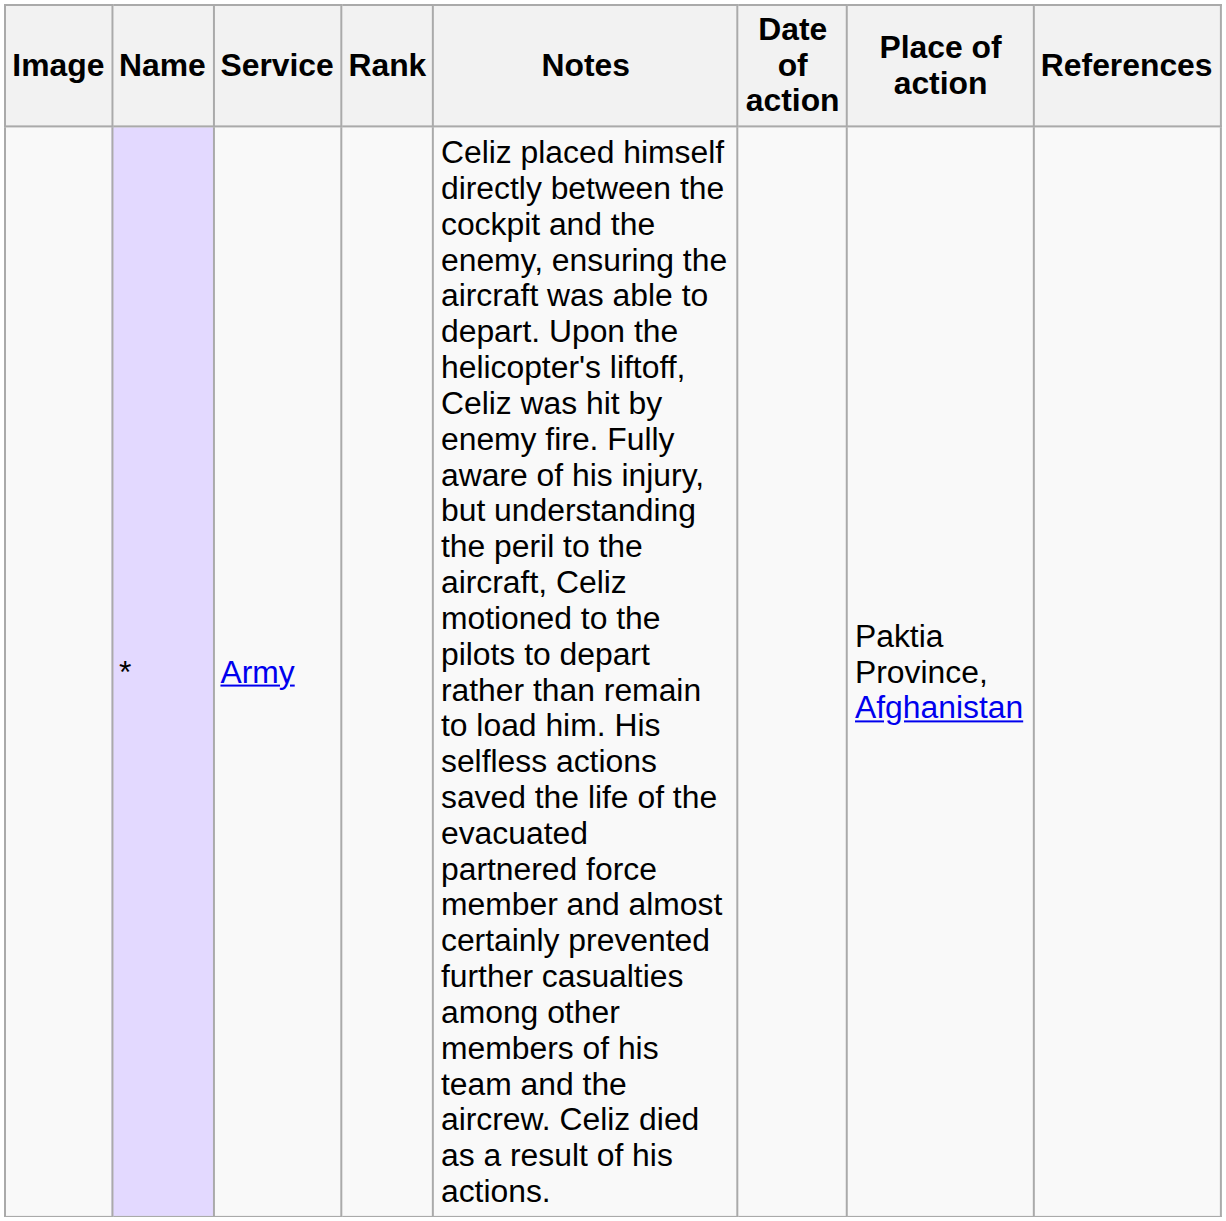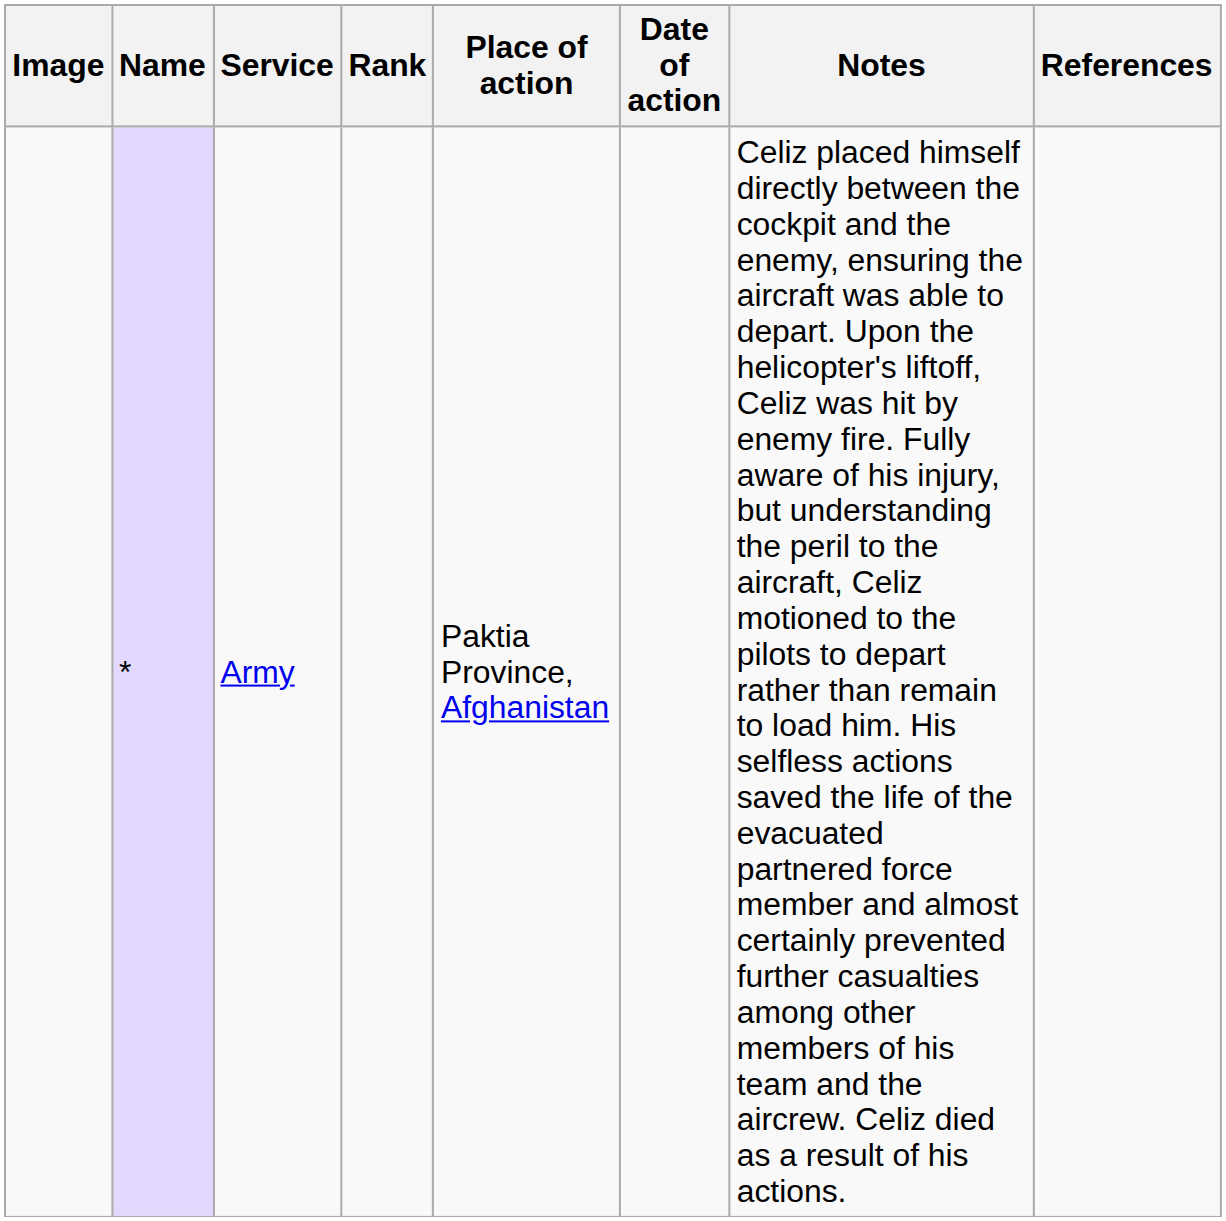 <table class="wikitable sortable" width="98%">
 <tr>
 <th class="unsortable">Image</th>
 <th>Name</th>
 <th>Service</th>
 <th>Rank</th>
+<th>Place of action</th>
+<th>Date of action</th>
 <th class="unsortable">Notes</th>
-<th>Date of action</th>
-<th>Place of action</th>
 <th class="unsortable">References</th>
 </tr>
 <tr>
 <td></td>
 <td style="background:#e3d9ff;">*</td>
 <td><a href='#'>Army</a></td>
 <td></td>
+<td>Paktia Province, <a href='#'>Afghanistan</a></td>
+<td></td>
 <td>Celiz placed himself directly between the cockpit and the enemy, ensuring the aircraft was able to depart. Upon the helicopter's liftoff, Celiz was hit by enemy fire. Fully aware of his injury, but understanding the peril to the aircraft, Celiz motioned to the pilots to depart rather than remain to load him. His selfless actions saved the life of the evacuated partnered force member and almost certainly prevented further casualties among other members of his team and the aircrew. Celiz died as a result of his actions.</td>
-<td></td>
-<td>Paktia Province, <a href='#'>Afghanistan</a></td>
 <td><br></td>
 </tr>
 </table>
